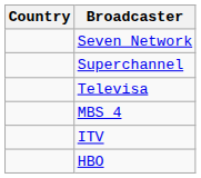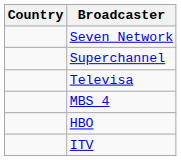 <table class="wikitable">
 <tr>
 <th align=center>Country</th>
 <th align=center>Broadcaster</th>
 </tr>
 <tr>
 <td></td>
 <td><a href='#'>Seven Network</a></td>
 </tr>
 <tr>
 <td></td>
 <td><a href='#'>Superchannel</a></td>
 </tr>
 <tr>
 <td></td>
 <td><a href='#'>Televisa</a></td>
 </tr>
 <tr>
 <td></td>
 <td><a href='#'>MBS 4</a></td>
 </tr>
 <tr>
 <td></td>
-<td><a href='#'>ITV</a></td>
+<td><a href='#'>HBO</a></td>
 </tr>
 <tr>
 <td></td>
-<td><a href='#'>HBO</a></td>
+<td><a href='#'>ITV</a></td>
 </tr>
 </table>
